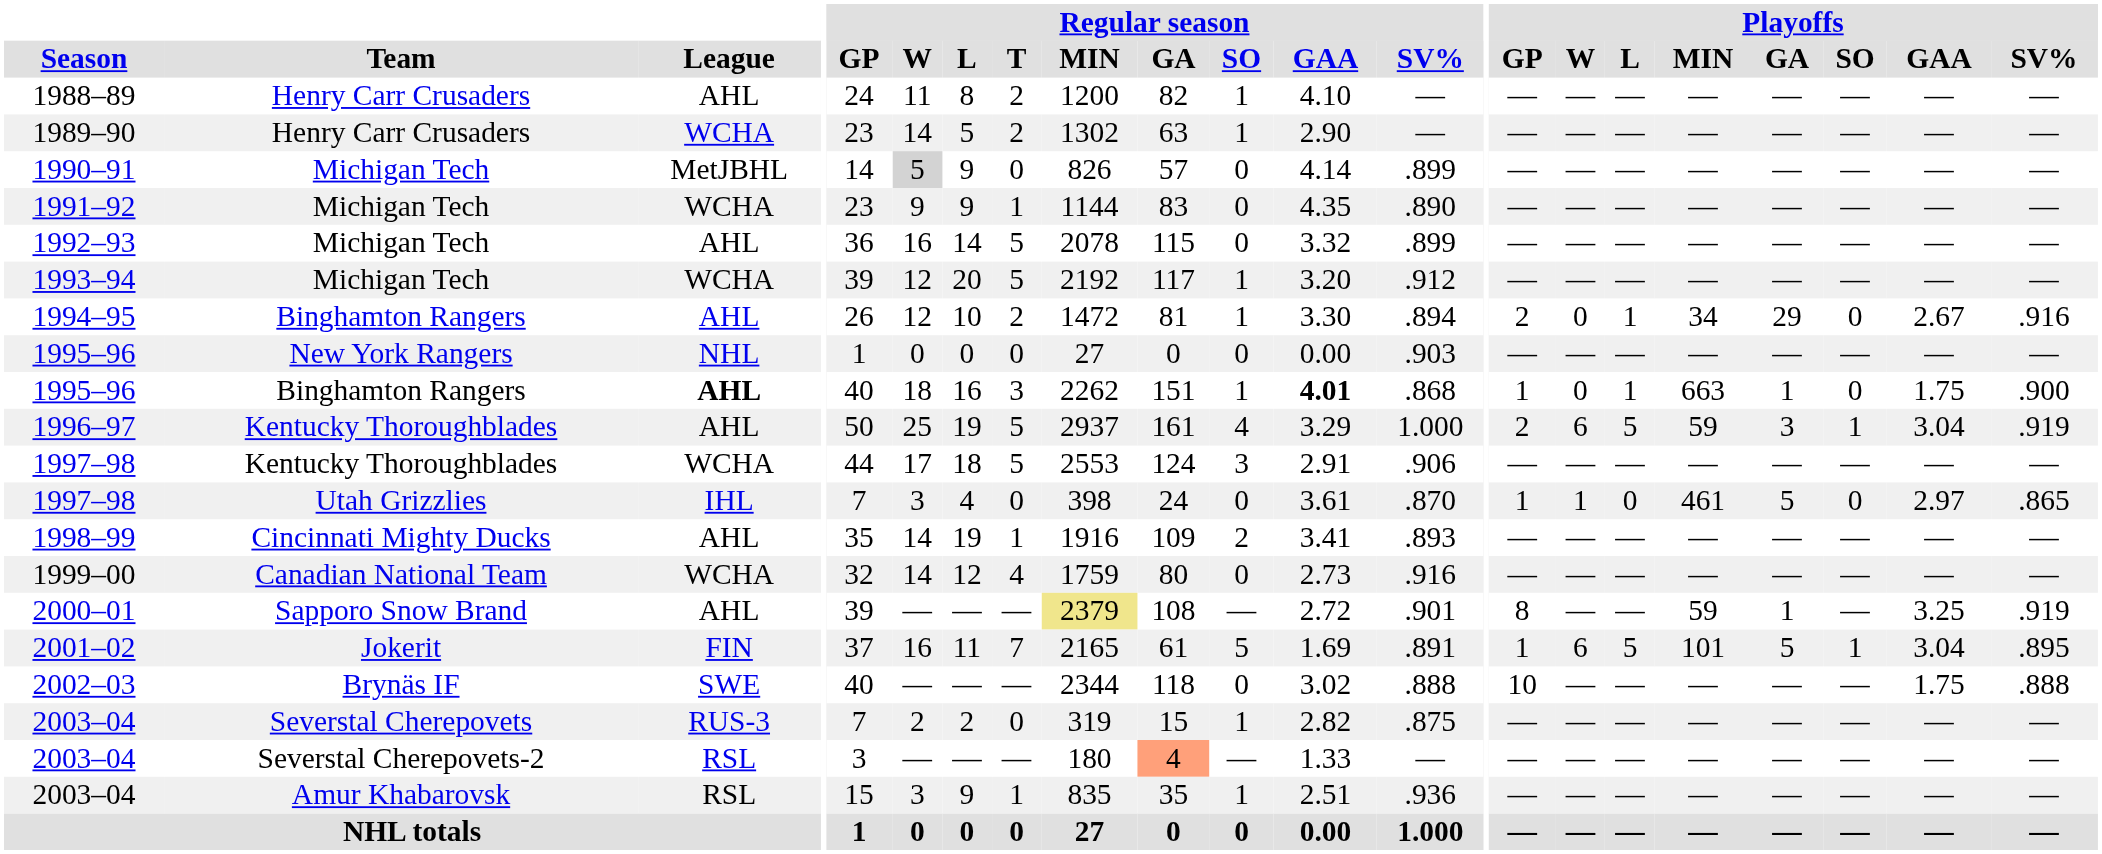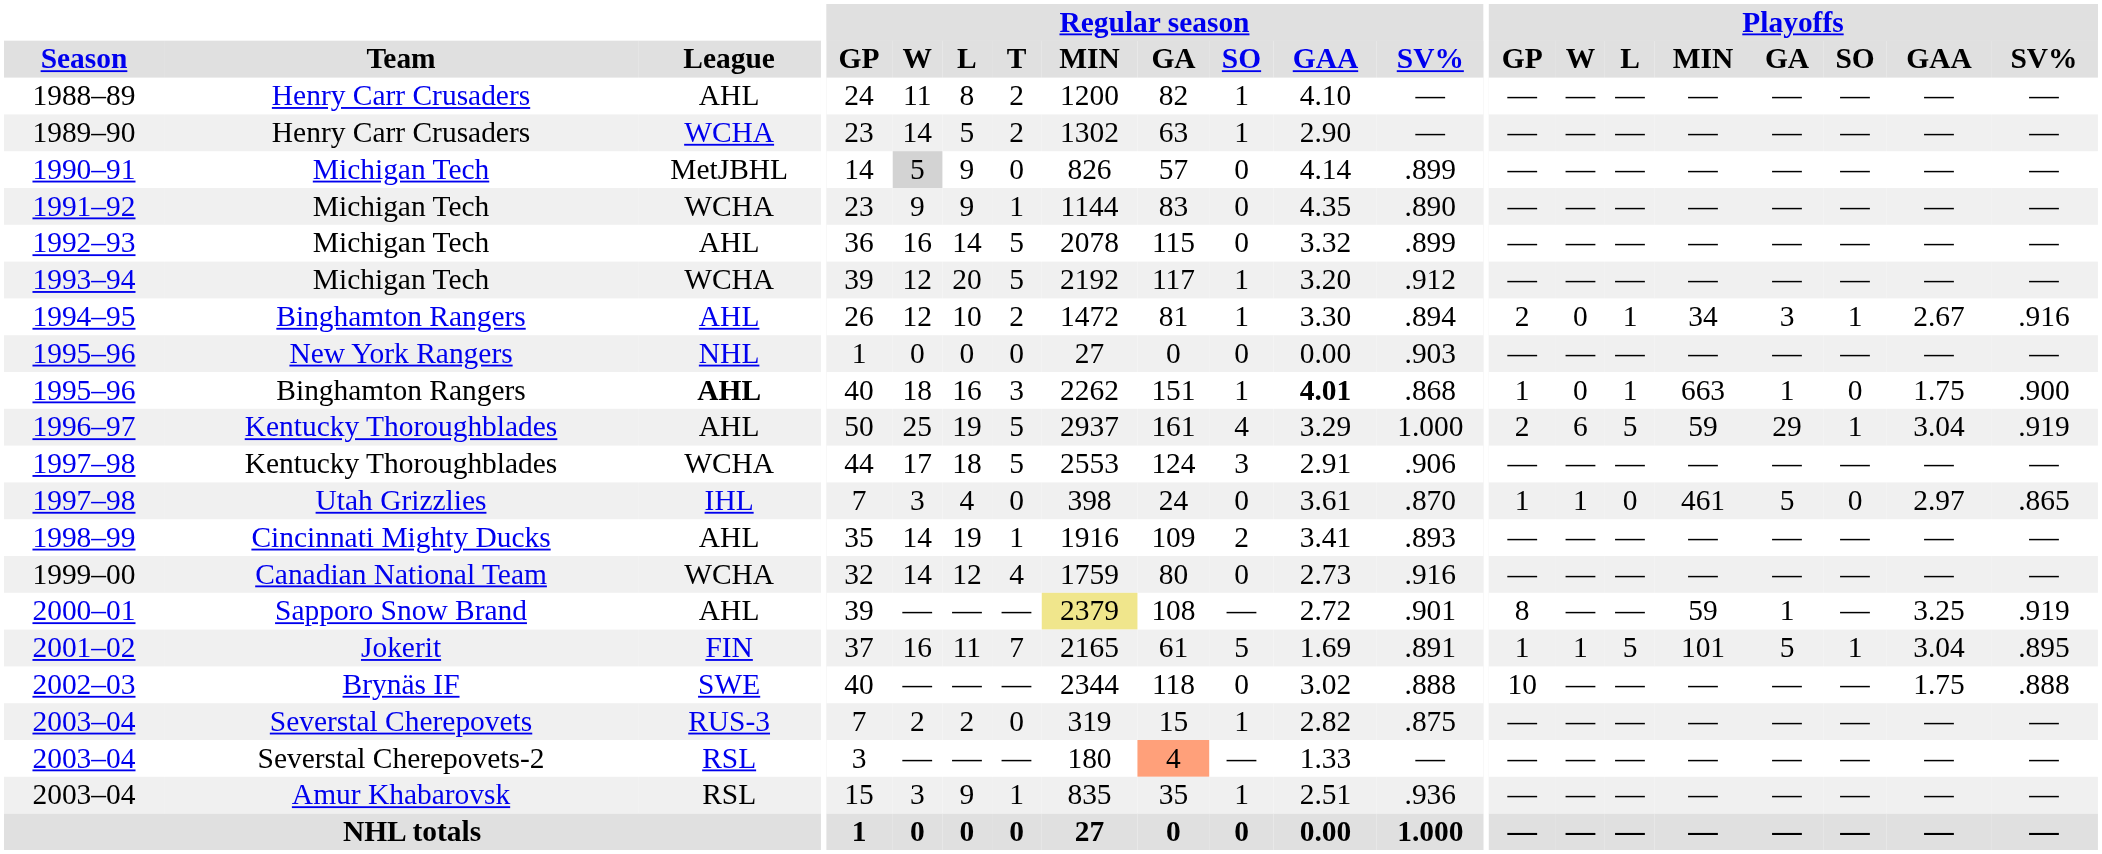 <table border="0" cellpadding="1" cellspacing="0" style="width:90%; text-align:center;">
 <tr bgcolor="#e0e0e0">
 <th colspan="3" bgcolor="#ffffff"></th>
 <th rowspan="99" bgcolor="#ffffff"></th>
 <th colspan="9" bgcolor="#e0e0e0"><a href='#'>Regular season</a></th>
 <th rowspan="99" bgcolor="#ffffff"></th>
 <th colspan="8" bgcolor="#e0e0e0"><a href='#'>Playoffs</a></th>
 </tr>
 <tr bgcolor="#e0e0e0">
 <th><a href='#'>Season</a></th>
 <th>Team</th>
 <th>League</th>
 <th>GP</th>
 <th>W</th>
 <th>L</th>
 <th>T</th>
 <th>MIN</th>
 <th>GA</th>
 <th><a href='#'>SO</a></th>
 <th><a href='#'>GAA</a></th>
 <th><a href='#'>SV%</a></th>
 <th>GP</th>
 <th>W</th>
 <th>L</th>
 <th>MIN</th>
 <th>GA</th>
 <th>SO</th>
 <th>GAA</th>
 <th>SV%</th>
 </tr>
 <tr>
 <td>1988–89</td>
 <td><a href='#'>Henry Carr Crusaders</a></td>
 <td>AHL</td>
 <td>24</td>
 <td>11</td>
 <td>8</td>
 <td>2</td>
 <td>1200</td>
 <td>82</td>
 <td>1</td>
 <td>4.10</td>
 <td>—</td>
 <td>—</td>
 <td>—</td>
 <td>—</td>
 <td>—</td>
 <td>—</td>
 <td>—</td>
 <td>—</td>
 <td>—</td>
 </tr>
 <tr bgcolor="#f0f0f0">
 <td>1989–90</td>
 <td>Henry Carr Crusaders</td>
 <td><a href='#'>WCHA</a></td>
 <td>23</td>
 <td>14</td>
 <td>5</td>
 <td>2</td>
 <td>1302</td>
 <td>63</td>
 <td>1</td>
 <td>2.90</td>
 <td>—</td>
 <td>—</td>
 <td>—</td>
 <td>—</td>
 <td>—</td>
 <td>—</td>
 <td>—</td>
 <td>—</td>
 <td>—</td>
 </tr>
 <tr>
 <td><a href='#'>1990–91</a></td>
 <td><a href='#'>Michigan Tech</a></td>
 <td>MetJBHL</td>
 <td>14</td>
 <td style="background: lightgrey;">5</td>
 <td>9</td>
 <td>0</td>
 <td>826</td>
 <td>57</td>
 <td>0</td>
 <td>4.14</td>
 <td>.899</td>
 <td>—</td>
 <td>—</td>
 <td>—</td>
 <td>—</td>
 <td>—</td>
 <td>—</td>
 <td>—</td>
 <td>—</td>
 </tr>
 <tr bgcolor="#f0f0f0">
 <td><a href='#'>1991–92</a></td>
 <td>Michigan Tech</td>
 <td>WCHA</td>
 <td>23</td>
 <td>9</td>
 <td>9</td>
 <td>1</td>
 <td>1144</td>
 <td>83</td>
 <td>0</td>
 <td>4.35</td>
 <td>.890</td>
 <td>—</td>
 <td>—</td>
 <td>—</td>
 <td>—</td>
 <td>—</td>
 <td>—</td>
 <td>—</td>
 <td>—</td>
 </tr>
 <tr>
 <td><a href='#'>1992–93</a></td>
 <td>Michigan Tech</td>
 <td>AHL</td>
 <td>36</td>
 <td>16</td>
 <td>14</td>
 <td>5</td>
 <td>2078</td>
 <td>115</td>
 <td>0</td>
 <td>3.32</td>
 <td>.899</td>
 <td>—</td>
 <td>—</td>
 <td>—</td>
 <td>—</td>
 <td>—</td>
 <td>—</td>
 <td>—</td>
 <td>—</td>
 </tr>
 <tr bgcolor="#f0f0f0">
 <td><a href='#'>1993–94</a></td>
 <td>Michigan Tech</td>
 <td>WCHA</td>
 <td>39</td>
 <td>12</td>
 <td>20</td>
 <td>5</td>
 <td>2192</td>
 <td>117</td>
 <td>1</td>
 <td>3.20</td>
 <td>.912</td>
 <td>—</td>
 <td>—</td>
 <td>—</td>
 <td>—</td>
 <td>—</td>
 <td>—</td>
 <td>—</td>
 <td>—</td>
 </tr>
 <tr>
 <td><a href='#'>1994–95</a></td>
 <td><a href='#'>Binghamton Rangers</a></td>
 <td><a href='#'>AHL</a></td>
 <td>26</td>
 <td>12</td>
 <td>10</td>
 <td>2</td>
 <td>1472</td>
 <td>81</td>
 <td>1</td>
 <td>3.30</td>
 <td>.894</td>
 <td>2</td>
 <td>0</td>
 <td>1</td>
 <td>34</td>
-<td>29</td>
-<td>0</td>
+<td>3</td>
+<td>1</td>
 <td>2.67</td>
 <td>.916</td>
 </tr>
 <tr bgcolor="#f0f0f0">
 <td><a href='#'>1995–96</a></td>
 <td><a href='#'>New York Rangers</a></td>
 <td><a href='#'>NHL</a></td>
 <td>1</td>
 <td>0</td>
 <td>0</td>
 <td>0</td>
 <td>27</td>
 <td>0</td>
 <td>0</td>
 <td>0.00</td>
 <td>.903</td>
 <td>—</td>
 <td>—</td>
 <td>—</td>
 <td>—</td>
 <td>—</td>
 <td>—</td>
 <td>—</td>
 <td>—</td>
 </tr>
 <tr>
 <td><a href='#'>1995–96</a></td>
 <td>Binghamton Rangers</td>
 <td><strong>AHL</strong></td>
 <td>40</td>
 <td>18</td>
 <td>16</td>
 <td>3</td>
 <td>2262</td>
 <td>151</td>
 <td>1</td>
 <td><strong>4.01</strong></td>
 <td>.868</td>
 <td>1</td>
 <td>0</td>
 <td>1</td>
 <td>663</td>
 <td>1</td>
 <td>0</td>
 <td>1.75</td>
 <td>.900</td>
 </tr>
 <tr bgcolor="#f0f0f0">
 <td><a href='#'>1996–97</a></td>
 <td><a href='#'>Kentucky Thoroughblades</a></td>
 <td>AHL</td>
 <td>50</td>
 <td>25</td>
 <td>19</td>
 <td>5</td>
 <td>2937</td>
 <td>161</td>
 <td>4</td>
 <td>3.29</td>
 <td>1.000</td>
 <td>2</td>
 <td>6</td>
 <td>5</td>
 <td>59</td>
-<td>3</td>
+<td>29</td>
 <td>1</td>
 <td>3.04</td>
 <td>.919</td>
 </tr>
 <tr>
 <td><a href='#'>1997–98</a></td>
 <td>Kentucky Thoroughblades</td>
 <td>WCHA</td>
 <td>44</td>
 <td>17</td>
 <td>18</td>
 <td>5</td>
 <td>2553</td>
 <td>124</td>
 <td>3</td>
 <td>2.91</td>
 <td>.906</td>
 <td>—</td>
 <td>—</td>
 <td>—</td>
 <td>—</td>
 <td>—</td>
 <td>—</td>
 <td>—</td>
 <td>—</td>
 </tr>
 <tr bgcolor="#f0f0f0">
 <td><a href='#'>1997–98</a></td>
 <td><a href='#'>Utah Grizzlies</a></td>
 <td><a href='#'>IHL</a></td>
 <td>7</td>
 <td>3</td>
 <td>4</td>
 <td>0</td>
 <td>398</td>
 <td>24</td>
 <td>0</td>
 <td>3.61</td>
 <td>.870</td>
 <td>1</td>
 <td>1</td>
 <td>0</td>
 <td>461</td>
 <td>5</td>
 <td>0</td>
 <td>2.97</td>
 <td>.865</td>
 </tr>
 <tr>
 <td><a href='#'>1998–99</a></td>
 <td><a href='#'>Cincinnati Mighty Ducks</a></td>
 <td>AHL</td>
 <td>35</td>
 <td>14</td>
 <td>19</td>
 <td>1</td>
 <td>1916</td>
 <td>109</td>
 <td>2</td>
 <td>3.41</td>
 <td>.893</td>
 <td>—</td>
 <td>—</td>
 <td>—</td>
 <td>—</td>
 <td>—</td>
 <td>—</td>
 <td>—</td>
 <td>—</td>
 </tr>
 <tr bgcolor="#f0f0f0">
 <td>1999–00</td>
 <td><a href='#'>Canadian National Team</a></td>
 <td>WCHA</td>
 <td>32</td>
 <td>14</td>
 <td>12</td>
 <td>4</td>
 <td>1759</td>
 <td>80</td>
 <td>0</td>
 <td>2.73</td>
 <td>.916</td>
 <td>—</td>
 <td>—</td>
 <td>—</td>
 <td>—</td>
 <td>—</td>
 <td>—</td>
 <td>—</td>
 <td>—</td>
 </tr>
 <tr>
 <td><a href='#'>2000–01</a></td>
 <td><a href='#'>Sapporo Snow Brand</a></td>
 <td>AHL</td>
 <td>39</td>
 <td>—</td>
 <td>—</td>
 <td>—</td>
 <td style="background: khaki;">2379</td>
 <td>108</td>
 <td>—</td>
 <td>2.72</td>
 <td>.901</td>
 <td>8</td>
 <td>—</td>
 <td>—</td>
 <td>59</td>
 <td>1</td>
 <td>—</td>
 <td>3.25</td>
 <td>.919</td>
 </tr>
 <tr bgcolor="#f0f0f0">
 <td><a href='#'>2001–02</a></td>
 <td><a href='#'>Jokerit</a></td>
 <td><a href='#'>FIN</a></td>
 <td>37</td>
 <td>16</td>
 <td>11</td>
 <td>7</td>
 <td>2165</td>
 <td>61</td>
 <td>5</td>
 <td>1.69</td>
 <td>.891</td>
 <td>1</td>
-<td>6</td>
+<td>1</td>
 <td>5</td>
 <td>101</td>
 <td>5</td>
 <td>1</td>
 <td>3.04</td>
 <td>.895</td>
 </tr>
 <tr>
 <td><a href='#'>2002–03</a></td>
 <td><a href='#'>Brynäs IF</a></td>
 <td><a href='#'>SWE</a></td>
 <td>40</td>
 <td>—</td>
 <td>—</td>
 <td>—</td>
 <td>2344</td>
 <td>118</td>
 <td>0</td>
 <td>3.02</td>
 <td>.888</td>
 <td>10</td>
 <td>—</td>
 <td>—</td>
 <td>—</td>
 <td>—</td>
 <td>—</td>
 <td>1.75</td>
 <td>.888</td>
 </tr>
 <tr bgcolor="#f0f0f0">
 <td><a href='#'>2003–04</a></td>
 <td><a href='#'>Severstal Cherepovets</a></td>
 <td><a href='#'>RUS-3</a></td>
 <td>7</td>
 <td>2</td>
 <td>2</td>
 <td>0</td>
 <td>319</td>
 <td>15</td>
 <td>1</td>
 <td>2.82</td>
 <td>.875</td>
 <td>—</td>
 <td>—</td>
 <td>—</td>
 <td>—</td>
 <td>—</td>
 <td>—</td>
 <td>—</td>
 <td>—</td>
 </tr>
 <tr>
 <td><a href='#'>2003–04</a></td>
 <td>Severstal Cherepovets-2</td>
 <td><a href='#'>RSL</a></td>
 <td>3</td>
 <td>—</td>
 <td>—</td>
 <td>—</td>
 <td>180</td>
 <td style="background: lightsalmon;">4</td>
 <td>—</td>
 <td>1.33</td>
 <td>—</td>
 <td>—</td>
 <td>—</td>
 <td>—</td>
 <td>—</td>
 <td>—</td>
 <td>—</td>
 <td>—</td>
 <td>—</td>
 </tr>
 <tr bgcolor="#f0f0f0">
 <td>2003–04</td>
 <td><a href='#'>Amur Khabarovsk</a></td>
 <td>RSL</td>
 <td>15</td>
 <td>3</td>
 <td>9</td>
 <td>1</td>
 <td>835</td>
 <td>35</td>
 <td>1</td>
 <td>2.51</td>
 <td>.936</td>
 <td>—</td>
 <td>—</td>
 <td>—</td>
 <td>—</td>
 <td>—</td>
 <td>—</td>
 <td>—</td>
 <td>—</td>
 </tr>
 <tr bgcolor="#e0e0e0">
 <th colspan=3>NHL totals</th>
 <th>1</th>
 <th>0</th>
 <th>0</th>
 <th>0</th>
 <th>27</th>
 <th>0</th>
 <th>0</th>
 <th>0.00</th>
 <th>1.000</th>
 <th>—</th>
 <th>—</th>
 <th>—</th>
 <th>—</th>
 <th>—</th>
 <th>—</th>
 <th>—</th>
 <th>—</th>
 </tr>
 </table>
